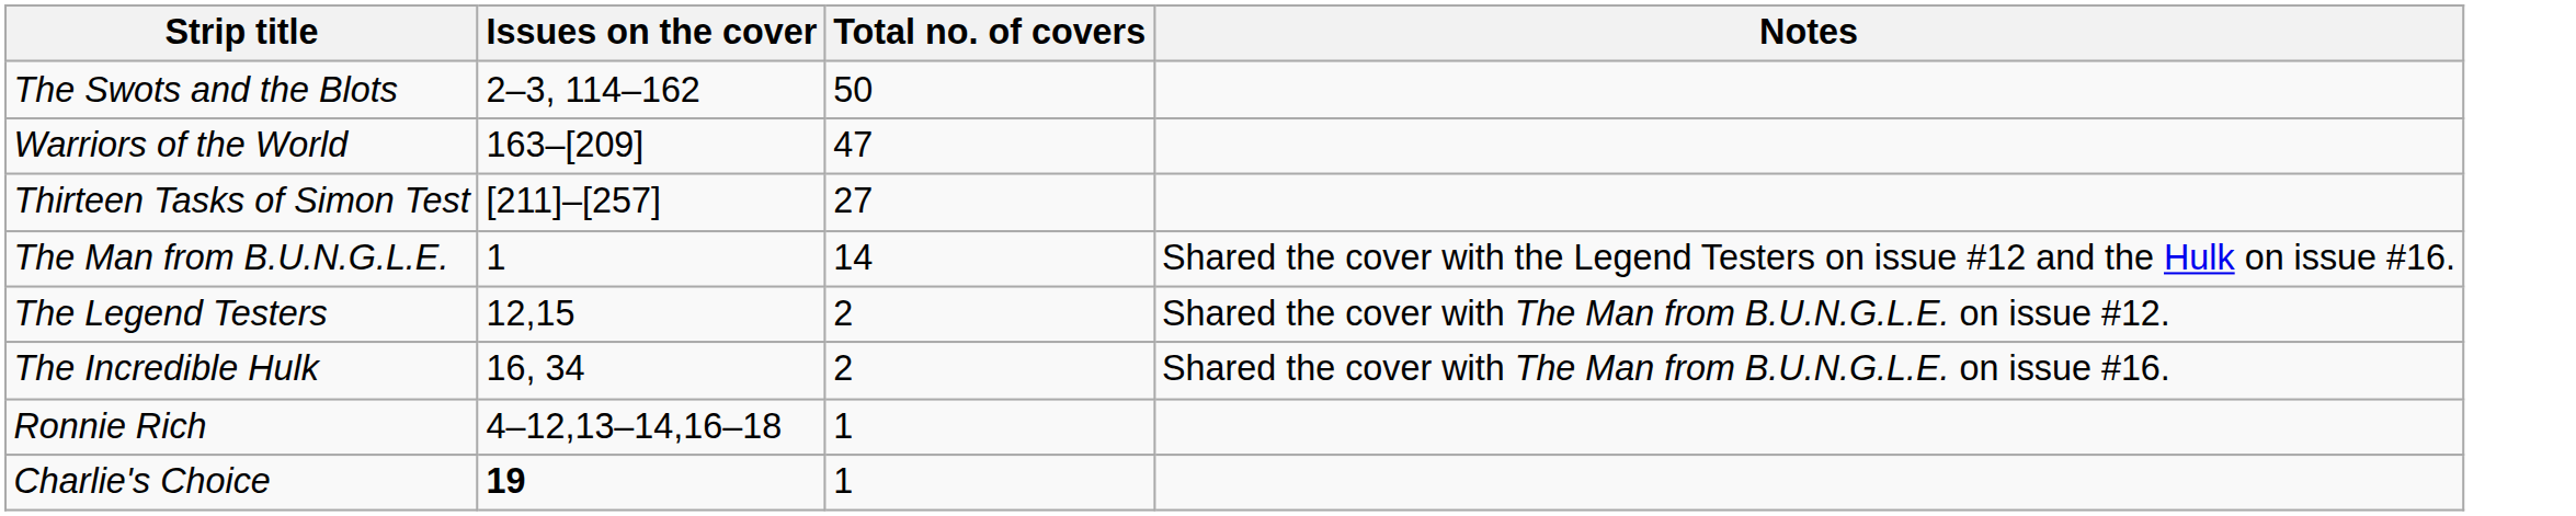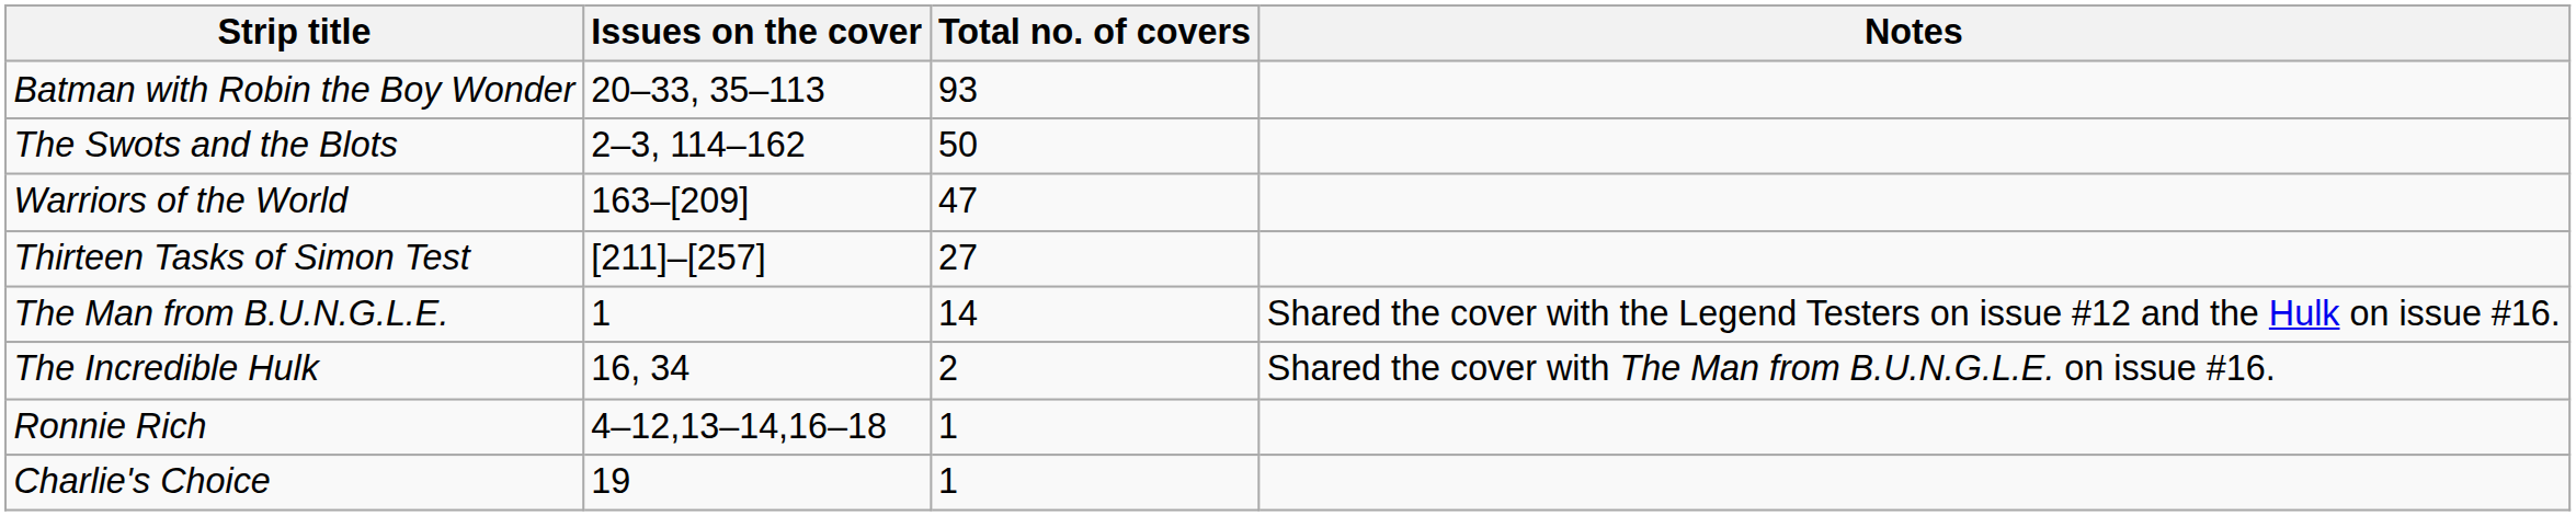 <table class="wikitable sortable">
 <tr>
 <th>Strip title</th>
 <th>Issues on the cover</th>
 <th>Total no. of covers</th>
 <th>Notes</th>
+</tr>
+<tr>
+<td><em>Batman with Robin the Boy Wonder</em></td>
+<td>20–33, 35–113</td>
+<td>93</td>
+<td></td>
 </tr>
 <tr>
 <td><em>The Swots and the Blots</em></td>
 <td>2–3, 114–162</td>
 <td>50</td>
 <td></td>
 </tr>
 <tr>
 <td><em>Warriors of the World</em></td>
 <td>163–[209]</td>
 <td>47</td>
 <td></td>
 </tr>
 <tr>
 <td><em>Thirteen Tasks of Simon Test</em></td>
 <td>[211]–[257]</td>
 <td>27</td>
 <td></td>
 </tr>
 <tr>
 <td><em>The Man from B.U.N.G.L.E.</em></td>
 <td>1</td>
 <td>14</td>
 <td>Shared the cover with the Legend Testers on issue #12 and the <a href='#'>Hulk</a> on issue #16.</td>
 </tr>
 <tr>
-<td><em>The Legend Testers</em></td>
-<td>12,15</td>
-<td>2</td>
-<td>Shared the cover with <em>The Man from B.U.N.G.L.E.</em> on issue #12.</td>
-</tr>
-<tr>
 <td><em>The Incredible Hulk</em></td>
 <td>16, 34</td>
 <td>2</td>
 <td>Shared the cover with <em>The Man from B.U.N.G.L.E.</em> on issue #16.</td>
 </tr>
 <tr>
 <td><em>Ronnie Rich</em></td>
 <td>4–12,13–14,16–18</td>
 <td>1</td>
 <td></td>
 </tr>
 <tr>
 <td><em>Charlie's Choice</em></td>
-<td><strong>19</strong></td>
+<td>19</td>
 <td>1</td>
 <td></td>
 </tr>
 </table>
